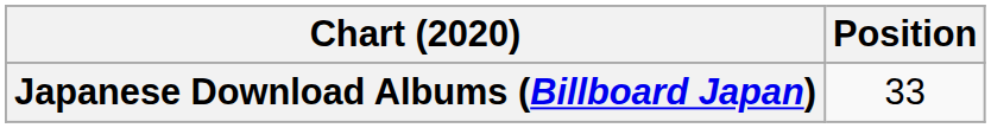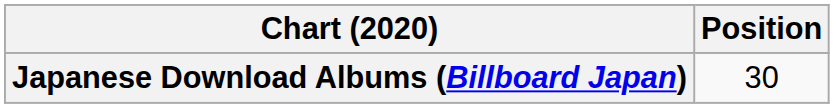 <table class="wikitable sortable plainrowheaders" style="text-align:center">
 <tr>
 <th scope="col">Chart (2020)</th>
 <th scope="col">Position</th>
 </tr>
 <tr>
 <th scope="row">Japanese Download Albums (<em><a href='#'>Billboard Japan</a></em>)</th>
-<td>33</td>
+<td>30</td>
 </tr>
 </table>
